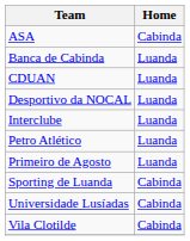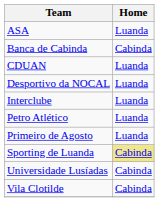 <table class="wikitable">
 <tr>
 <th>Team</th>
 <th>Home</th>
 </tr>
 <tr>
 <td><a href='#'>ASA</a></td>
-<td><a href='#'>Cabinda</a></td>
+<td><a href='#'>Luanda</a></td>
 </tr>
 <tr>
 <td><a href='#'>Banca de Cabinda</a></td>
-<td><a href='#'>Luanda</a></td>
+<td><a href='#'>Cabinda</a></td>
 </tr>
 <tr>
 <td><a href='#'>CDUAN</a></td>
 <td><a href='#'>Luanda</a></td>
 </tr>
 <tr>
 <td><a href='#'>Desportivo da NOCAL</a></td>
 <td><a href='#'>Luanda</a></td>
 </tr>
 <tr>
 <td><a href='#'>Interclube</a></td>
 <td><a href='#'>Luanda</a></td>
 </tr>
 <tr>
 <td><a href='#'>Petro Atlético</a></td>
 <td><a href='#'>Luanda</a></td>
 </tr>
 <tr>
 <td><a href='#'>Primeiro de Agosto</a></td>
 <td><a href='#'>Luanda</a></td>
 </tr>
 <tr>
 <td><a href='#'>Sporting de Luanda</a></td>
-<td><a href='#'>Cabinda</a></td>
+<td style="background: khaki;"><a href='#'>Cabinda</a></td>
 </tr>
 <tr>
 <td><a href='#'>Universidade Lusíadas</a></td>
 <td><a href='#'>Cabinda</a></td>
 </tr>
 <tr>
 <td><a href='#'>Vila Clotilde</a></td>
 <td><a href='#'>Cabinda</a></td>
 </tr>
 <tr>
 </tr>
 </table>
